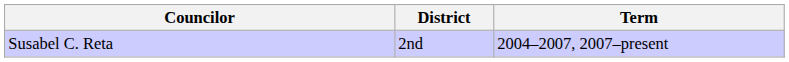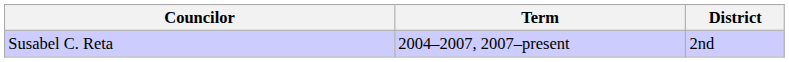 <table class="wikitable" width=60%>
 <tr bgcolor=#cccccc>
 <th width=50%>Councilor</th>
+<th>Term</th>
 <th>District</th>
-<th>Term</th>
 </tr>
 <tr style="background:#ccccff">
 <td>Susabel C. Reta</td>
+<td>2004–2007, 2007–present</td>
 <td>2nd</td>
-<td>2004–2007, 2007–present</td>
 </tr>
 </table>
